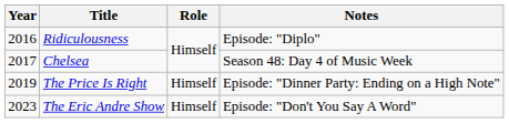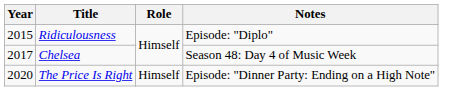 <table class="wikitable sortable">
 <tr>
 <th>Year</th>
 <th>Title</th>
 <th>Role</th>
 <th class="unsortable">Notes</th>
 </tr>
 <tr>
-<td>2016</td>
+<td>2015</td>
 <td><em><a href='#'>Ridiculousness</a></em></td>
 <td rowspan="2">Himself</td>
 <td>Episode: "Diplo"</td>
 </tr>
 <tr>
 <td>2017</td>
 <td><em><a href='#'>Chelsea</a></em></td>
 <td>Season 48: Day 4 of Music Week</td>
 </tr>
 <tr>
-<td>2019</td>
+<td>2020</td>
 <td><em><a href='#'>The Price Is Right</a></em></td>
 <td>Himself</td>
 <td>Episode: "Dinner Party: Ending on a High Note"</td>
 </tr>
-<tr>
-<td>2023</td>
-<td><em><a href='#'>The Eric Andre Show</a></em></td>
-<td>Himself</td>
-<td>Episode: "Don't You Say A Word"</td>
-</tr>
 </table>
